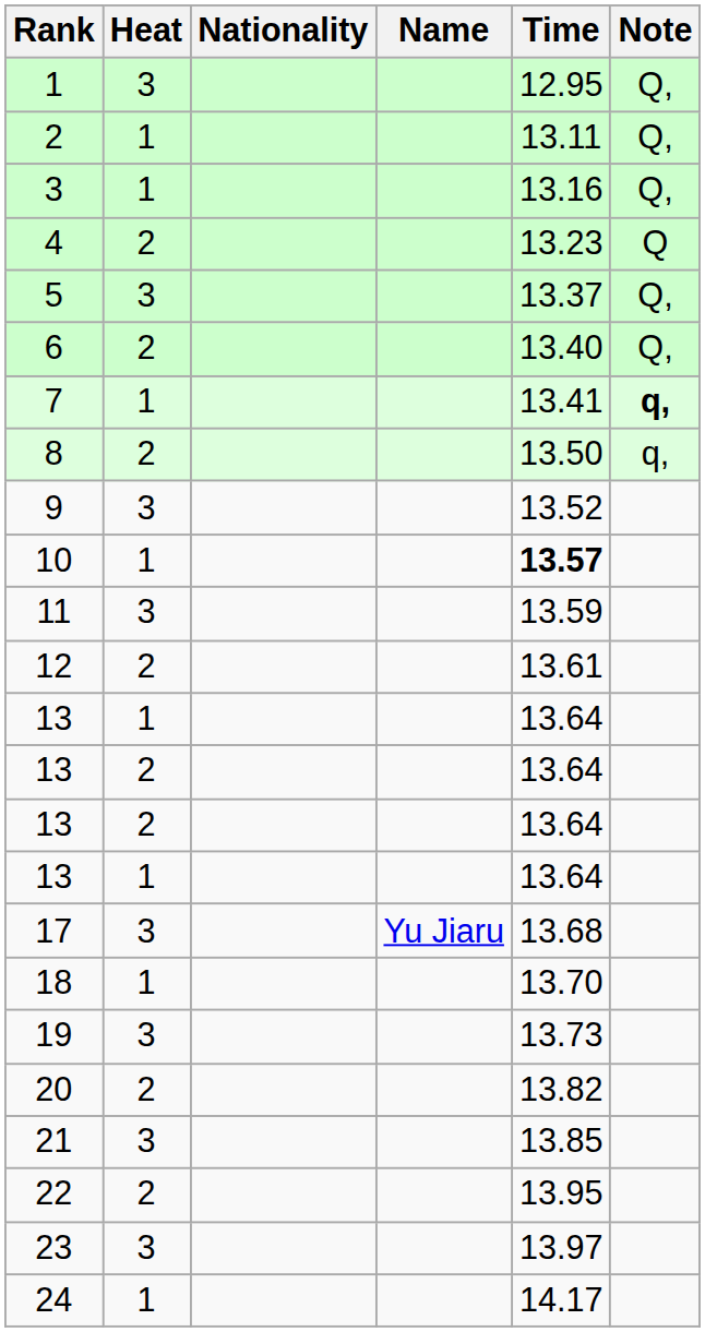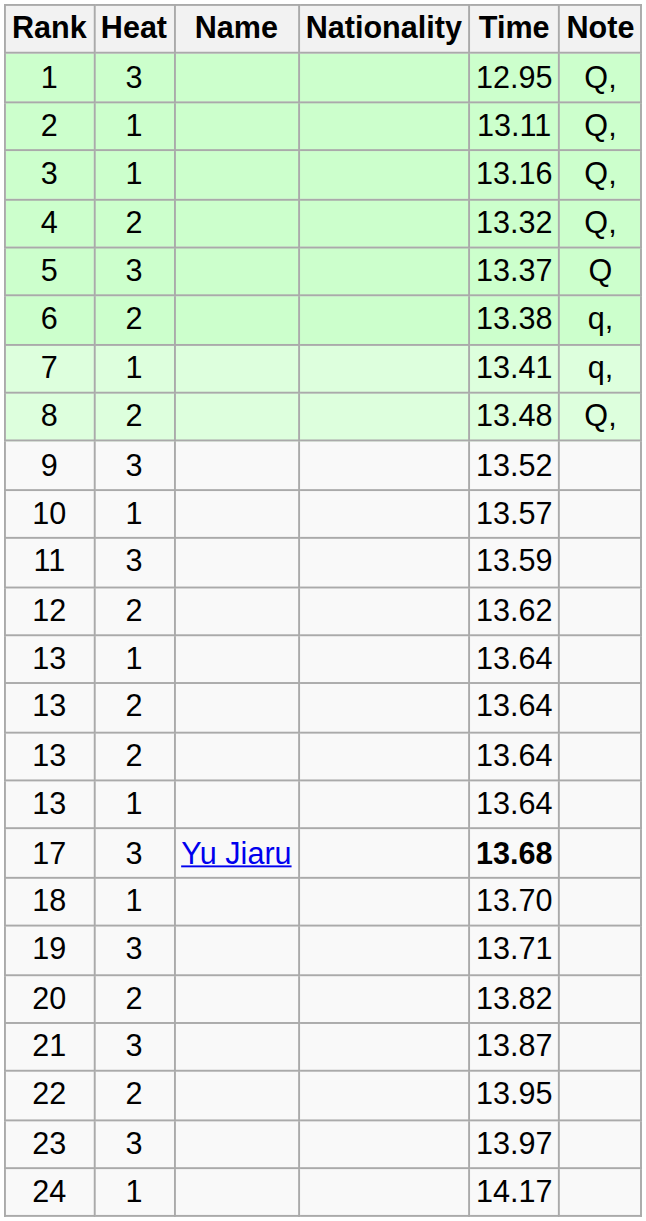 <table class="wikitable sortable" style="text-align:center">
 <tr>
 <th>Rank</th>
 <th>Heat</th>
+<th>Name</th>
 <th>Nationality</th>
-<th>Name</th>
 <th>Time</th>
 <th>Note</th>
 </tr>
 <tr bgcolor=ccffcc>
 <td>1</td>
 <td>3</td>
 <td align=left></td>
 <td align=left></td>
 <td>12.95</td>
 <td>Q, </td>
 </tr>
 <tr bgcolor=ccffcc>
 <td>2</td>
 <td>1</td>
 <td align=left></td>
 <td align=left></td>
 <td>13.11</td>
 <td>Q, </td>
 </tr>
 <tr bgcolor=ccffcc>
 <td>3</td>
 <td>1</td>
 <td align=left></td>
 <td align=left></td>
 <td>13.16</td>
 <td>Q, </td>
 </tr>
 <tr bgcolor=ccffcc>
 <td>4</td>
 <td>2</td>
 <td align=left></td>
 <td align=left></td>
-<td>13.23</td>
-<td>Q</td>
+<td>13.32</td>
+<td>Q, </td>
 </tr>
 <tr bgcolor=ccffcc>
 <td>5</td>
 <td>3</td>
 <td align=left></td>
 <td align=left></td>
 <td>13.37</td>
-<td>Q, </td>
+<td>Q</td>
 </tr>
 <tr bgcolor=ccffcc>
 <td>6</td>
 <td>2</td>
 <td align=left></td>
 <td align=left></td>
-<td>13.40</td>
-<td>Q, </td>
+<td>13.38</td>
+<td>q, </td>
 </tr>
 <tr bgcolor=ddffdd>
 <td>7</td>
 <td>1</td>
 <td align=left></td>
 <td align=left></td>
 <td>13.41</td>
-<td><strong>q, </strong></td>
+<td>q, </td>
 </tr>
 <tr bgcolor=ddffdd>
 <td>8</td>
 <td>2</td>
 <td align=left></td>
 <td align=left></td>
-<td>13.50</td>
-<td>q, </td>
+<td>13.48</td>
+<td>Q, </td>
 </tr>
 <tr>
 <td>9</td>
 <td>3</td>
 <td align=left></td>
 <td align=left></td>
 <td>13.52</td>
 <td></td>
 </tr>
 <tr>
 <td>10</td>
 <td>1</td>
 <td align=left></td>
 <td align=left></td>
-<td><strong>13.57</strong></td>
+<td>13.57</td>
 <td></td>
 </tr>
 <tr>
 <td>11</td>
 <td>3</td>
 <td align=left></td>
 <td align=left></td>
 <td>13.59</td>
 <td></td>
 </tr>
 <tr>
 <td>12</td>
 <td>2</td>
 <td align=left></td>
 <td align=left></td>
-<td>13.61</td>
+<td>13.62</td>
 <td></td>
 </tr>
 <tr>
 <td>13</td>
 <td>1</td>
 <td align=left></td>
 <td align=left></td>
 <td>13.64</td>
 <td></td>
 </tr>
 <tr>
 <td>13</td>
 <td>2</td>
 <td align=left></td>
 <td align=left></td>
 <td>13.64</td>
 <td></td>
 </tr>
 <tr>
 <td>13</td>
 <td>2</td>
 <td align=left></td>
 <td align=left></td>
 <td>13.64</td>
 <td></td>
 </tr>
 <tr>
 <td>13</td>
 <td>1</td>
 <td align=left></td>
 <td align=left></td>
 <td>13.64</td>
 <td></td>
 </tr>
 <tr>
 <td>17</td>
 <td>3</td>
+<td align=left><a href='#'>Yu Jiaru</a></td>
 <td align=left></td>
-<td align=left><a href='#'>Yu Jiaru</a></td>
-<td>13.68</td>
+<td><strong>13.68</strong></td>
 <td></td>
 </tr>
 <tr>
 <td>18</td>
 <td>1</td>
 <td align=left></td>
 <td align=left></td>
 <td>13.70</td>
 <td></td>
 </tr>
 <tr>
 <td>19</td>
 <td>3</td>
 <td align=left></td>
 <td align=left></td>
-<td>13.73</td>
+<td>13.71</td>
 <td></td>
 </tr>
 <tr>
 <td>20</td>
 <td>2</td>
 <td align=left></td>
 <td align=left></td>
 <td>13.82</td>
 <td></td>
 </tr>
 <tr>
 <td>21</td>
 <td>3</td>
 <td align=left></td>
 <td align=left></td>
-<td>13.85</td>
+<td>13.87</td>
 <td></td>
 </tr>
 <tr>
 <td>22</td>
 <td>2</td>
 <td align=left></td>
 <td align=left></td>
 <td>13.95</td>
 <td></td>
 </tr>
 <tr>
 <td>23</td>
 <td>3</td>
 <td align=left></td>
 <td align=left></td>
 <td>13.97</td>
 <td></td>
 </tr>
 <tr>
 <td>24</td>
 <td>1</td>
 <td align=left></td>
 <td align=left></td>
 <td>14.17</td>
 <td></td>
 </tr>
 </table>
